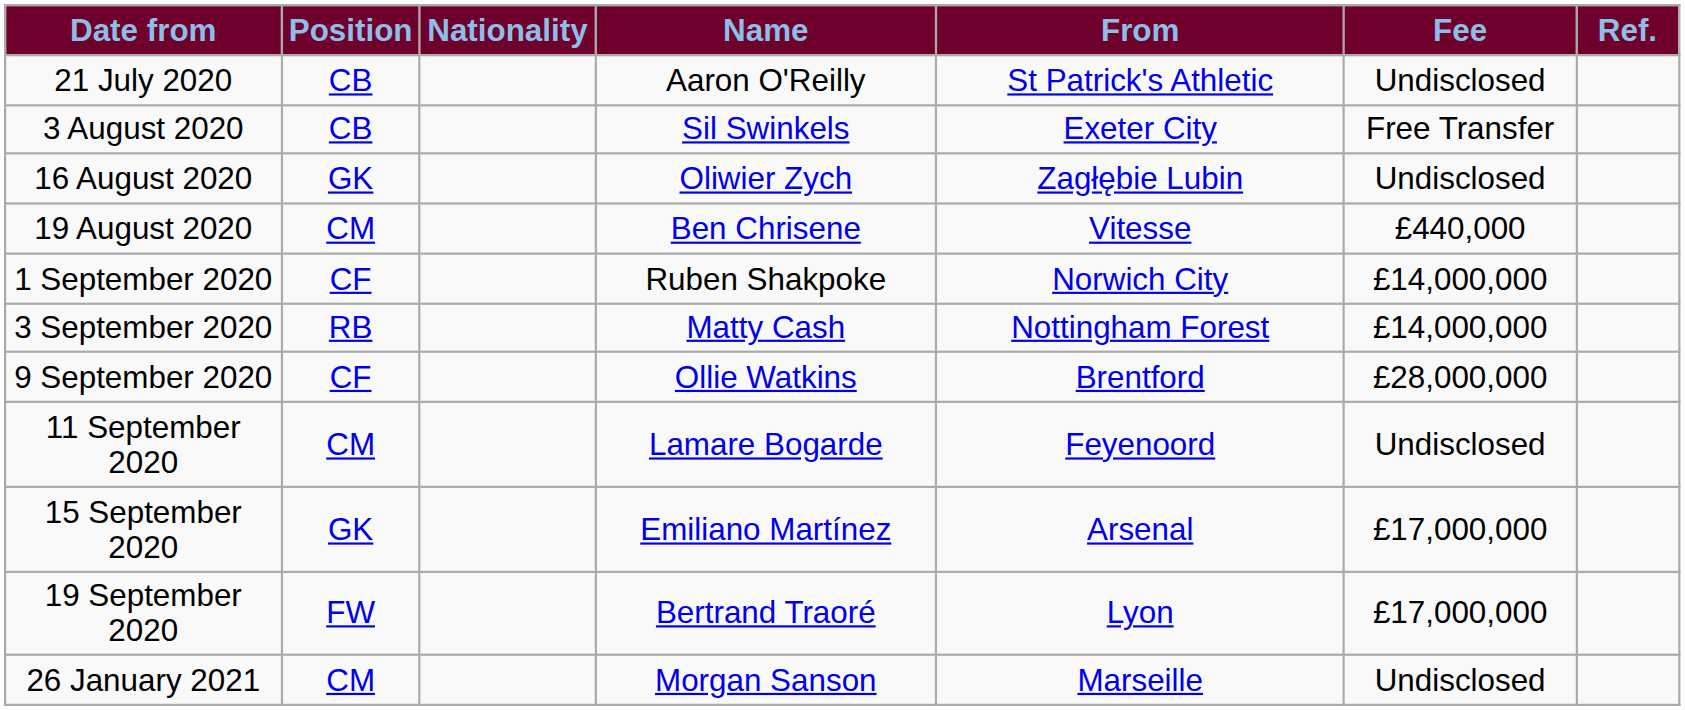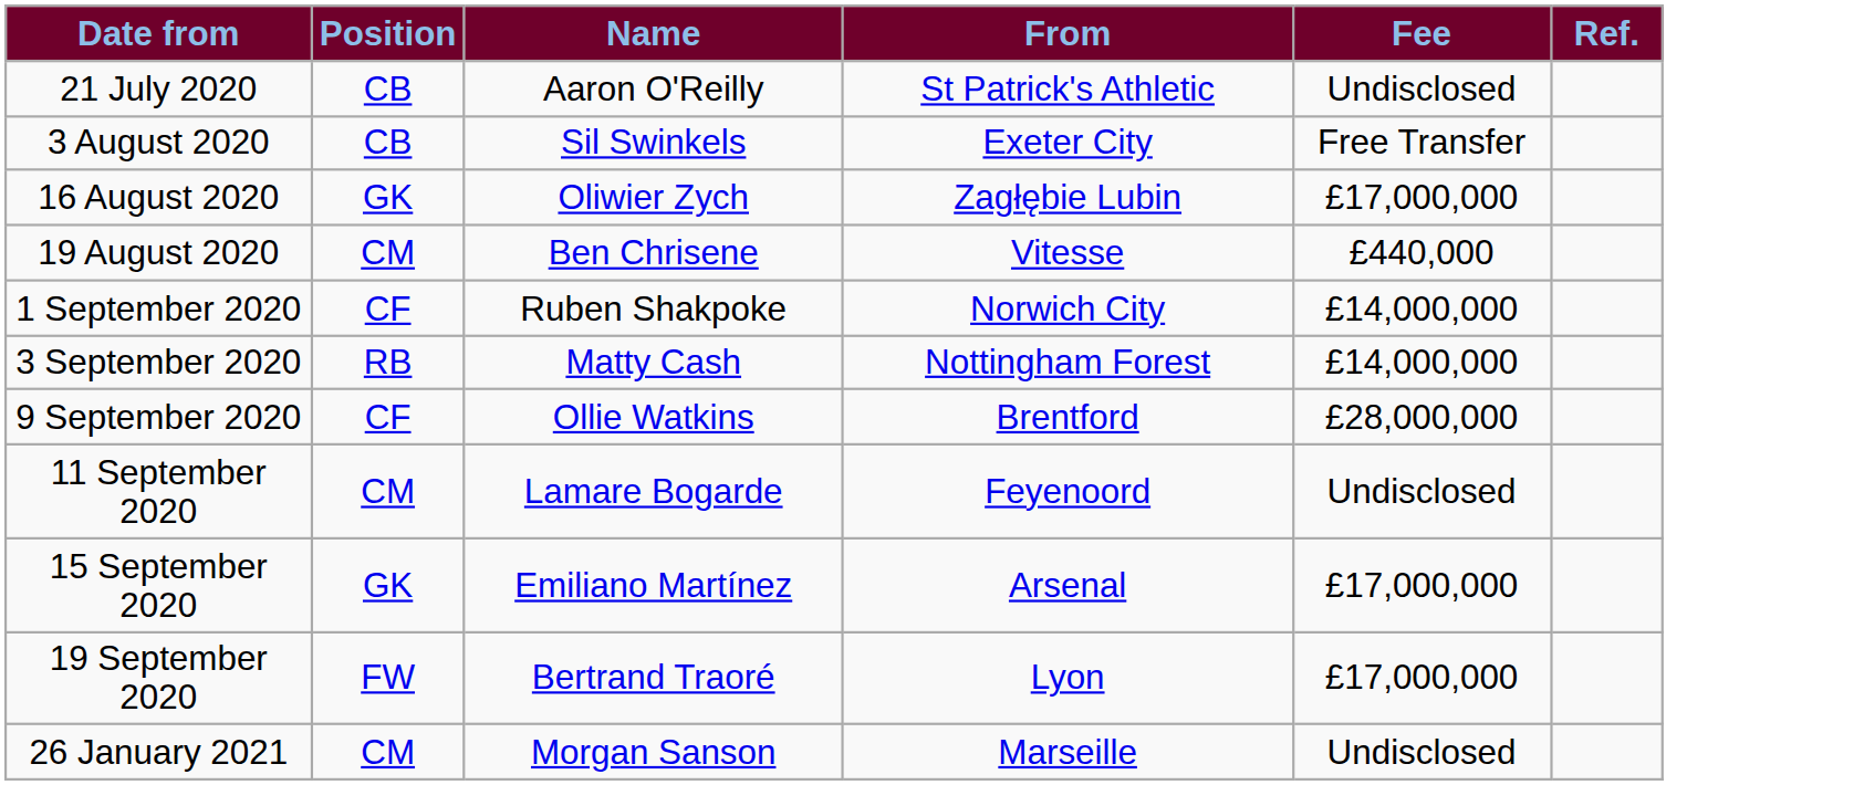 <table class="wikitable"  style="text-align:center; font-size:90%; ">
 <tr>
 <th style="background:#6F002B; color:#8DBEE7; width:120px;">Date from</th>
 <th style="background:#6F002B; color:#8DBEE7; width:50px;">Position</th>
-<th style="background:#6F002B; color:#8DBEE7; width:50px;">Nationality</th>
 <th style="background:#6F002B; color:#8DBEE7; width:150px;">Name</th>
 <th style="background:#6F002B; color:#8DBEE7; width:180px;">From</th>
 <th style="background:#6F002B; color:#8DBEE7; width:100px;">Fee</th>
 <th style="background:#6F002B; color:#8DBEE7; width:40px;">Ref.</th>
 </tr>
 <tr>
 <td>21 July 2020</td>
 <td><a href='#'>CB</a></td>
-<td></td>
 <td>Aaron O'Reilly</td>
 <td> <a href='#'>St Patrick's Athletic</a></td>
 <td>Undisclosed</td>
 <td></td>
 </tr>
 <tr>
 <td>3 August 2020</td>
 <td><a href='#'>CB</a></td>
-<td></td>
 <td><a href='#'>Sil Swinkels</a></td>
 <td> <a href='#'>Exeter City</a></td>
 <td>Free Transfer</td>
 <td></td>
 </tr>
 <tr>
 <td>16 August 2020</td>
 <td><a href='#'>GK</a></td>
-<td></td>
 <td><a href='#'>Oliwier Zych</a></td>
 <td> <a href='#'>Zagłębie Lubin</a></td>
-<td>Undisclosed</td>
+<td>£17,000,000</td>
 <td></td>
 </tr>
 <tr>
 <td>19 August 2020</td>
 <td><a href='#'>CM</a></td>
-<td></td>
 <td><a href='#'>Ben Chrisene</a></td>
 <td> <a href='#'>Vitesse</a></td>
 <td>£440,000</td>
 <td></td>
 </tr>
 <tr>
 <td>1 September 2020</td>
 <td><a href='#'>CF</a></td>
-<td></td>
 <td>Ruben Shakpoke</td>
 <td> <a href='#'>Norwich City</a></td>
 <td>£14,000,000</td>
 <td></td>
 </tr>
 <tr>
 <td>3 September 2020</td>
 <td><a href='#'>RB</a></td>
-<td></td>
 <td><a href='#'>Matty Cash</a></td>
 <td> <a href='#'>Nottingham Forest</a></td>
 <td>£14,000,000</td>
 <td></td>
 </tr>
 <tr>
 <td>9 September 2020</td>
 <td><a href='#'>CF</a></td>
-<td></td>
 <td><a href='#'>Ollie Watkins</a></td>
 <td> <a href='#'>Brentford</a></td>
 <td>£28,000,000</td>
 <td></td>
 </tr>
 <tr>
 <td>11 September 2020</td>
 <td><a href='#'>CM</a></td>
-<td></td>
 <td><a href='#'>Lamare Bogarde</a></td>
 <td> <a href='#'>Feyenoord</a></td>
 <td>Undisclosed</td>
 <td></td>
 </tr>
 <tr>
 <td>15 September 2020</td>
 <td><a href='#'>GK</a></td>
-<td></td>
 <td><a href='#'>Emiliano Martínez</a></td>
 <td> <a href='#'>Arsenal</a></td>
 <td>£17,000,000</td>
 <td></td>
 </tr>
 <tr>
 <td>19 September 2020</td>
 <td><a href='#'>FW</a></td>
-<td></td>
 <td><a href='#'>Bertrand Traoré</a></td>
 <td> <a href='#'>Lyon</a></td>
 <td>£17,000,000</td>
 <td></td>
 </tr>
 <tr>
 <td>26 January 2021</td>
 <td><a href='#'>CM</a></td>
-<td></td>
 <td><a href='#'>Morgan Sanson</a></td>
 <td> <a href='#'>Marseille</a></td>
 <td>Undisclosed</td>
 <td></td>
 </tr>
 </table>
